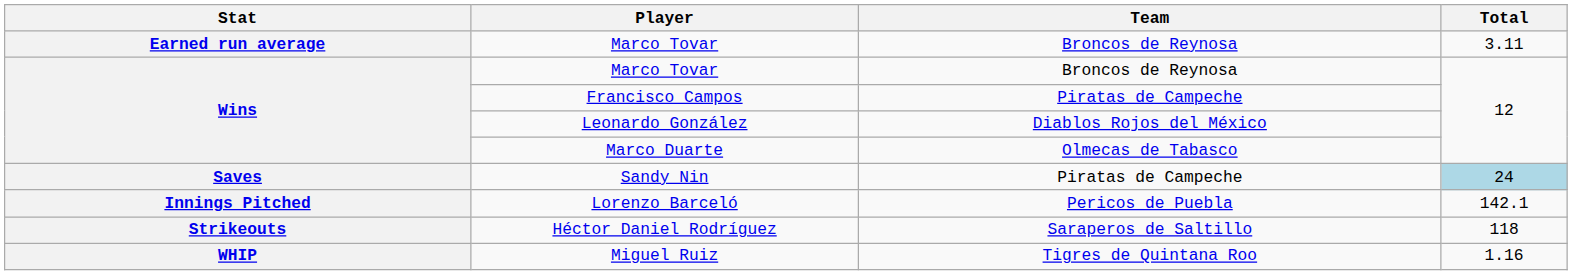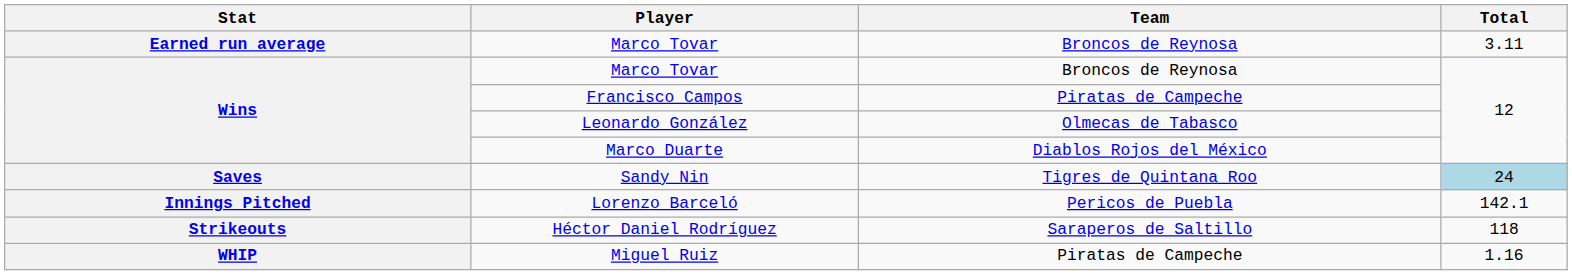 <table class="wikitable" style="text-align:center;">
 <tr>
 <th scope="col" width="12%">Stat</th>
 <th scope="col" width="10%">Player</th>
 <th scope="col" width="15%">Team</th>
 <th scope="col" width="3%">Total</th>
 </tr>
 <tr>
 <th scope="row" style="text-align:center;"><a href='#'>Earned run average</a></th>
 <td> <a href='#'>Marco Tovar</a></td>
 <td><a href='#'>Broncos de Reynosa</a></td>
 <td>3.11</td>
 </tr>
 <tr>
 <th scope="row" style="text-align:center;" rowspan=4><a href='#'>Wins</a></th>
 <td> <a href='#'>Marco Tovar</a></td>
 <td>Broncos de Reynosa</td>
 <td rowspan=4>12</td>
 </tr>
 <tr>
 <td> <a href='#'>Francisco Campos</a></td>
 <td><a href='#'>Piratas de Campeche</a></td>
 </tr>
 <tr>
 <td> <a href='#'>Leonardo González</a></td>
-<td><a href='#'>Diablos Rojos del México</a></td>
+<td><a href='#'>Olmecas de Tabasco</a></td>
 </tr>
 <tr>
 <td> <a href='#'>Marco Duarte</a></td>
-<td><a href='#'>Olmecas de Tabasco</a></td>
+<td><a href='#'>Diablos Rojos del México</a></td>
 </tr>
 <tr>
 <th scope="row" style="text-align:center;"><a href='#'>Saves</a></th>
 <td> <a href='#'>Sandy Nin</a></td>
-<td>Piratas de Campeche</td>
+<td><a href='#'>Tigres de Quintana Roo</a></td>
 <td style="background: lightblue;">24</td>
 </tr>
 <tr>
 <th scope="row" style="text-align:center;"><a href='#'>Innings Pitched</a></th>
 <td> <a href='#'>Lorenzo Barceló</a></td>
 <td><a href='#'>Pericos de Puebla</a></td>
 <td>142.1</td>
 </tr>
 <tr>
 <th scope="row" style="text-align:center;"><a href='#'>Strikeouts</a></th>
 <td> <a href='#'>Héctor Daniel Rodríguez</a></td>
 <td><a href='#'>Saraperos de Saltillo</a></td>
 <td>118</td>
 </tr>
 <tr>
 <th scope="row" style="text-align:center;"><a href='#'>WHIP</a></th>
 <td> <a href='#'>Miguel Ruiz</a></td>
-<td><a href='#'>Tigres de Quintana Roo</a></td>
+<td>Piratas de Campeche</td>
 <td>1.16</td>
 </tr>
 </table>
